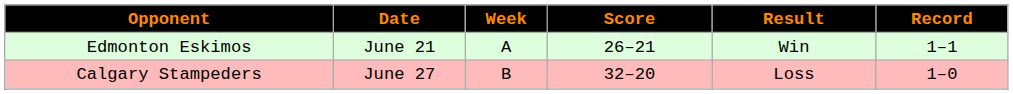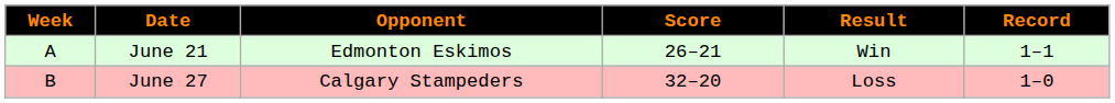 <table class="wikitable sortable">
 <tr>
+<th style="background:black;color:#FF8800;"  width="5%">Week</th>
+<th style="background:black;color:#FF8800;"  width="8%">Date</th>
 <th style="background:black;color:#FF8800;"  width="20%">Opponent</th>
-<th style="background:black;color:#FF8800;"  width="8%">Date</th>
-<th style="background:black;color:#FF8800;"  width="5%">Week</th>
 <th style="background:black;color:#FF8800;"  width="10%">Score</th>
 <th style="background:black;color:#FF8800;"  width="10%">Result</th>
 <th style="background:black;color:#FF8800;"  width="8%">Record</th>
 </tr>
 <tr align="center" bgcolor="#ddffdd">
+<td>A</td>
+<td>June 21</td>
 <td>Edmonton Eskimos</td>
-<td>June 21</td>
-<td>A</td>
 <td>26–21</td>
 <td>Win</td>
 <td>1–1</td>
 </tr>
 <tr align="center" bgcolor="#ffbbbb">
+<td>B</td>
+<td>June 27</td>
 <td>Calgary Stampeders</td>
-<td>June 27</td>
-<td>B</td>
 <td>32–20</td>
 <td>Loss</td>
 <td>1–0</td>
 </tr>
 </table>
